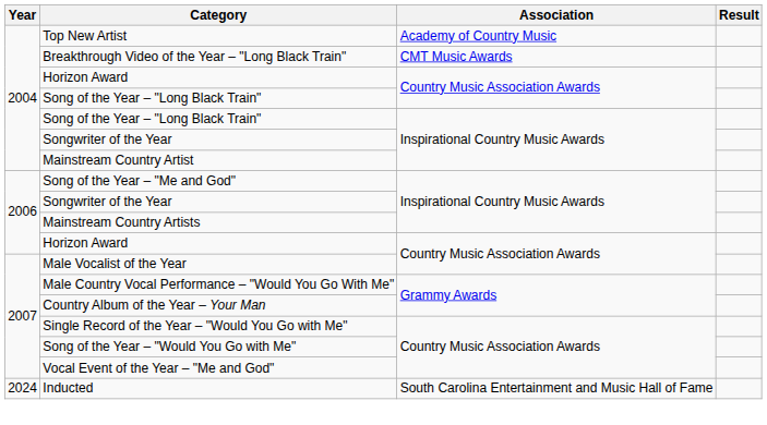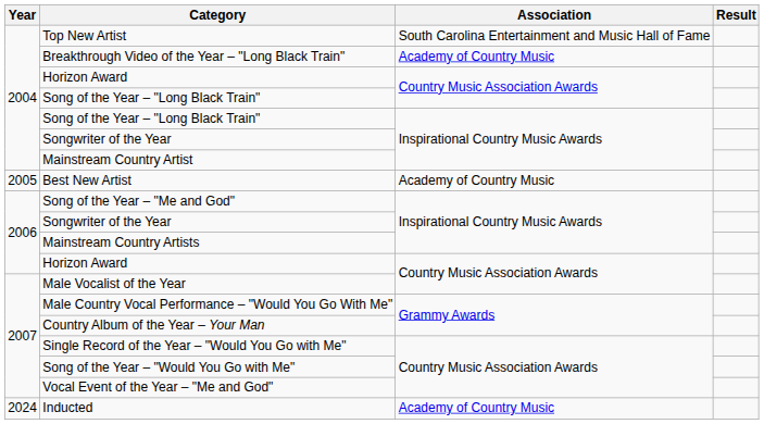 <table class="wikitable">
 <tr>
 <th>Year</th>
 <th>Category</th>
 <th>Association</th>
 <th>Result</th>
 </tr>
 <tr>
 <td rowspan="7">2004</td>
 <td>Top New Artist</td>
-<td><a href='#'>Academy of Country Music</a></td>
+<td>South Carolina Entertainment and Music Hall of Fame</td>
 <td></td>
 </tr>
 <tr>
 <td>Breakthrough Video of the Year – "Long Black Train"</td>
-<td><a href='#'>CMT Music Awards</a></td>
+<td><a href='#'>Academy of Country Music</a></td>
 <td></td>
 </tr>
 <tr>
 <td>Horizon Award</td>
 <td rowspan="2"><a href='#'>Country Music Association Awards</a></td>
 <td></td>
 </tr>
 <tr>
 <td>Song of the Year – "Long Black Train"</td>
 <td></td>
 </tr>
 <tr>
 <td>Song of the Year – "Long Black Train"</td>
 <td rowspan="3">Inspirational Country Music Awards</td>
 <td></td>
 </tr>
 <tr>
 <td>Songwriter of the Year</td>
 <td></td>
 </tr>
 <tr>
 <td>Mainstream Country Artist</td>
+<td></td>
+</tr>
+<tr>
+<td>2005</td>
+<td>Best New Artist</td>
+<td>Academy of Country Music</td>
 <td></td>
 </tr>
 <tr>
 <td rowspan="4">2006</td>
 <td>Song of the Year – "Me and God"</td>
 <td rowspan="3">Inspirational Country Music Awards</td>
 <td></td>
 </tr>
 <tr>
 <td>Songwriter of the Year</td>
 <td></td>
 </tr>
 <tr>
 <td>Mainstream Country Artists</td>
 <td></td>
 </tr>
 <tr>
 <td>Horizon Award</td>
 <td rowspan="2">Country Music Association Awards</td>
 <td></td>
 </tr>
 <tr>
 <td rowspan="6">2007</td>
 <td>Male Vocalist of the Year</td>
 <td></td>
 </tr>
 <tr>
 <td>Male Country Vocal Performance – "Would You Go With Me"</td>
 <td rowspan="2"><a href='#'>Grammy Awards</a></td>
 <td></td>
 </tr>
 <tr>
 <td>Country Album of the Year – <em>Your Man</em></td>
 <td></td>
 </tr>
 <tr>
 <td>Single Record of the Year – "Would You Go with Me"</td>
 <td rowspan="3">Country Music Association Awards</td>
 <td></td>
 </tr>
 <tr>
 <td>Song of the Year – "Would You Go with Me"</td>
 <td></td>
 </tr>
 <tr>
 <td>Vocal Event of the Year – "Me and God" </td>
 <td></td>
 </tr>
 <tr>
 <td>2024</td>
 <td>Inducted</td>
-<td>South Carolina Entertainment and Music Hall of Fame</td>
+<td><a href='#'>Academy of Country Music</a></td>
 <td></td>
 </tr>
 </table>
